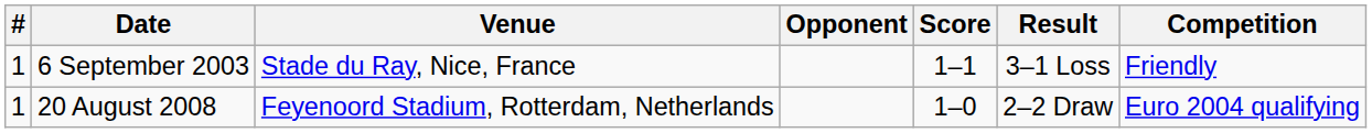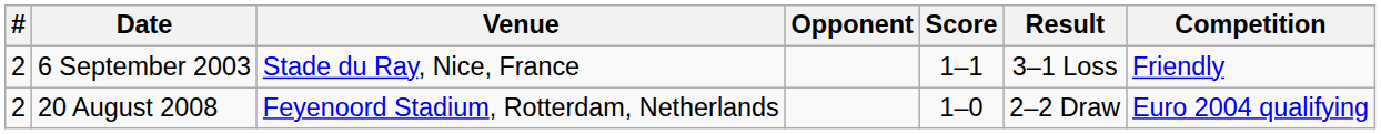 <table class="wikitable collapsible collapsed">
 <tr>
 <th>#</th>
 <th>Date</th>
 <th>Venue</th>
 <th>Opponent</th>
 <th>Score</th>
 <th>Result</th>
 <th>Competition</th>
 </tr>
 <tr>
-<td>1</td>
+<td>2</td>
 <td>6 September 2003</td>
 <td><a href='#'>Stade du Ray</a>, Nice, France</td>
 <td></td>
 <td align=center>1–1</td>
 <td align=center>3–1 Loss</td>
 <td><a href='#'>Friendly</a></td>
 </tr>
 <tr>
-<td>1</td>
+<td>2</td>
 <td>20 August 2008</td>
 <td><a href='#'>Feyenoord Stadium</a>, Rotterdam, Netherlands</td>
 <td></td>
 <td align=center>1–0</td>
 <td align=center>2–2 Draw</td>
 <td><a href='#'>Euro 2004 qualifying</a></td>
 </tr>
 </table>
